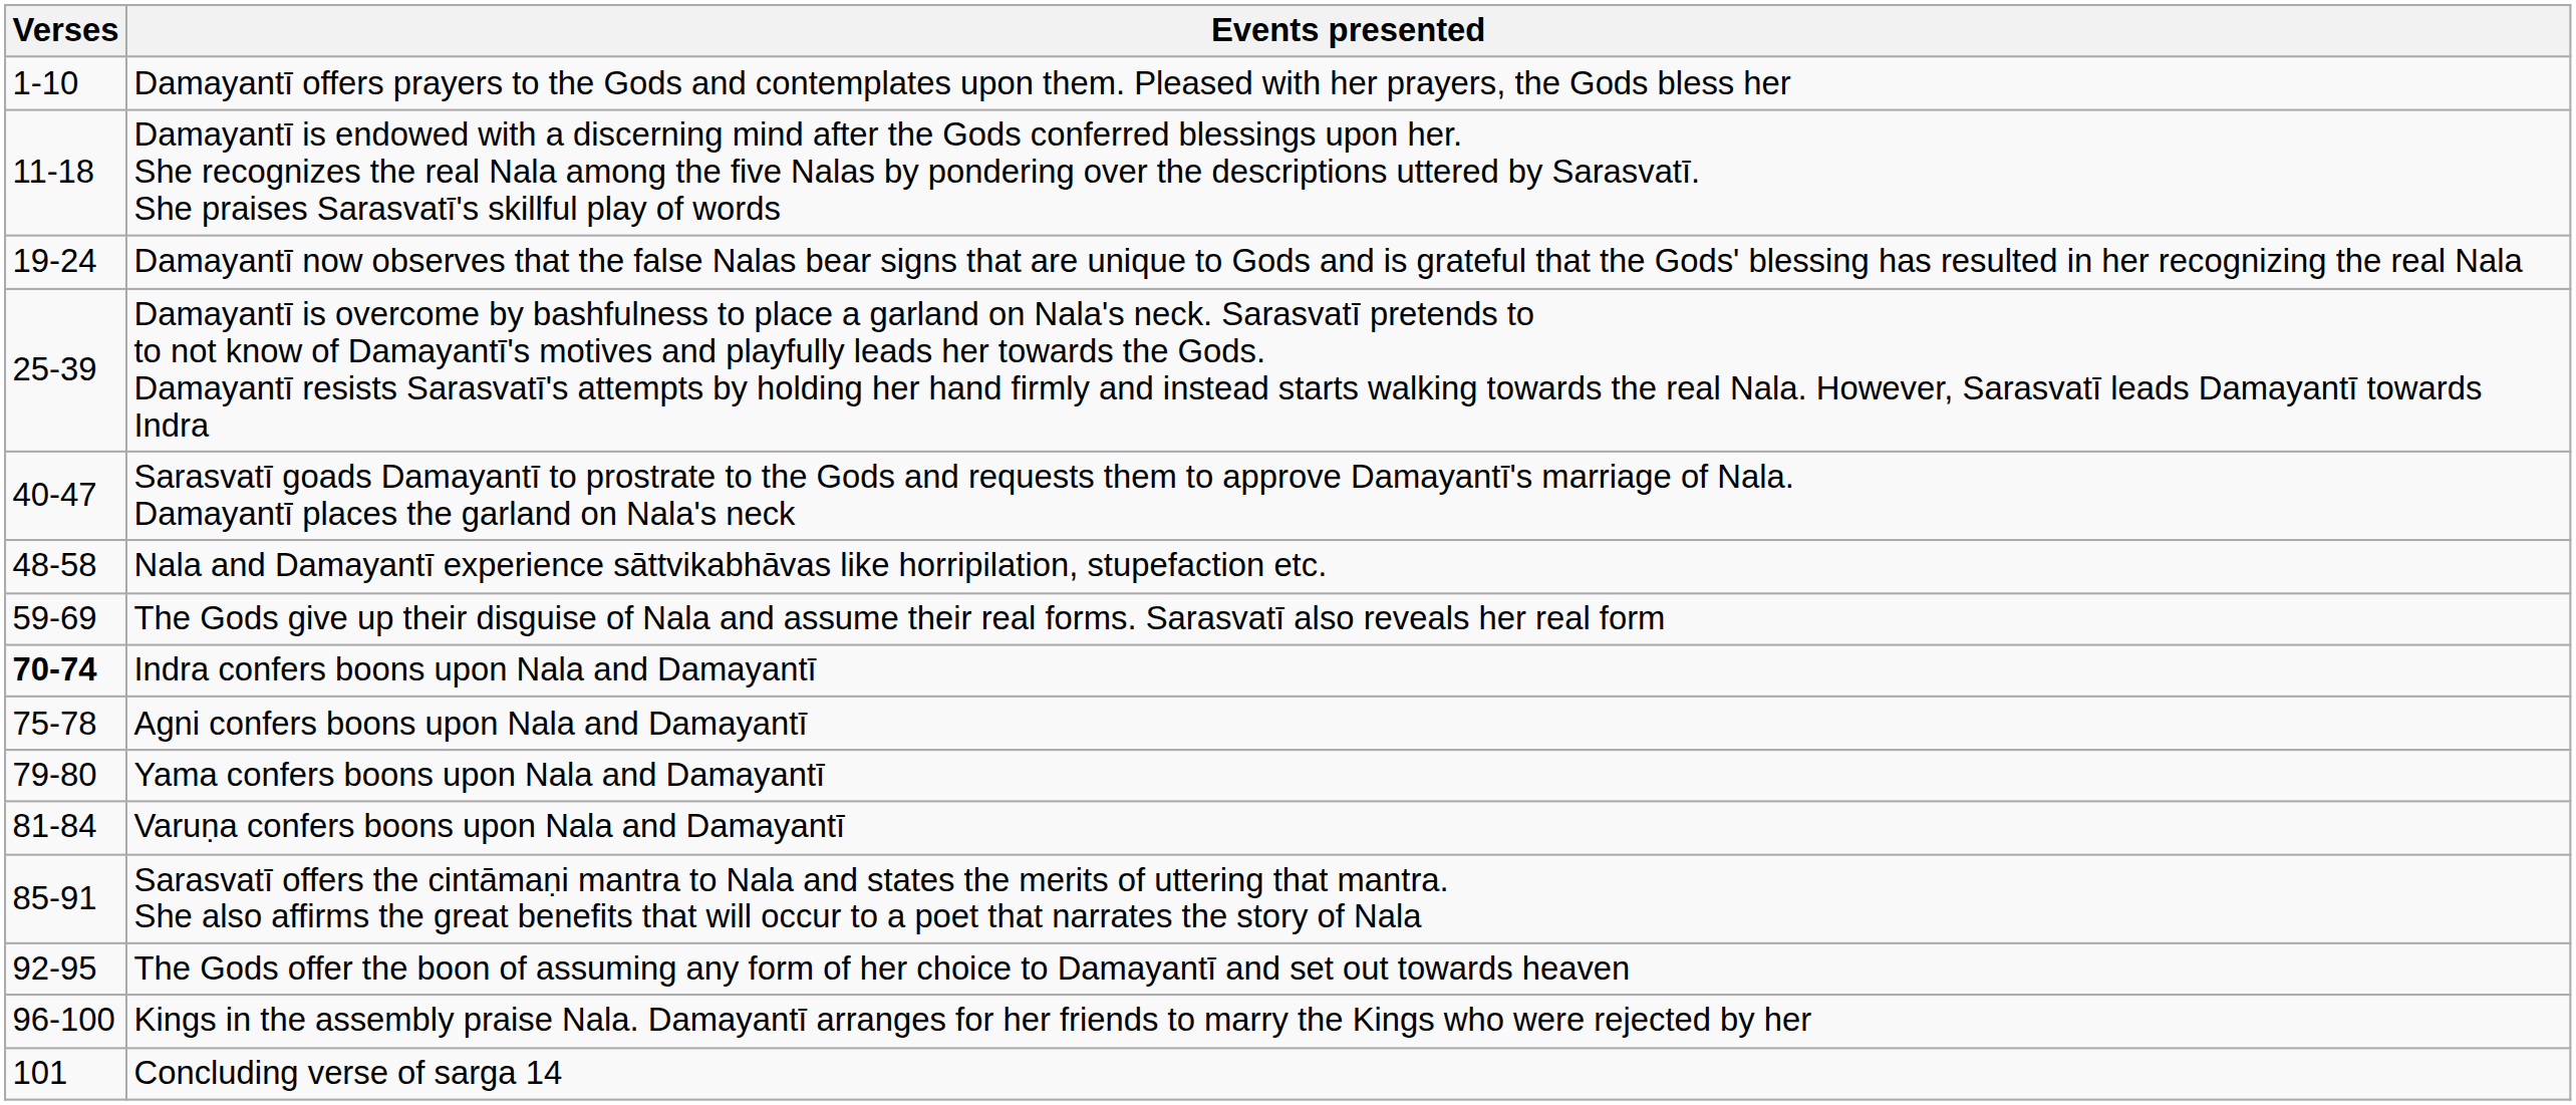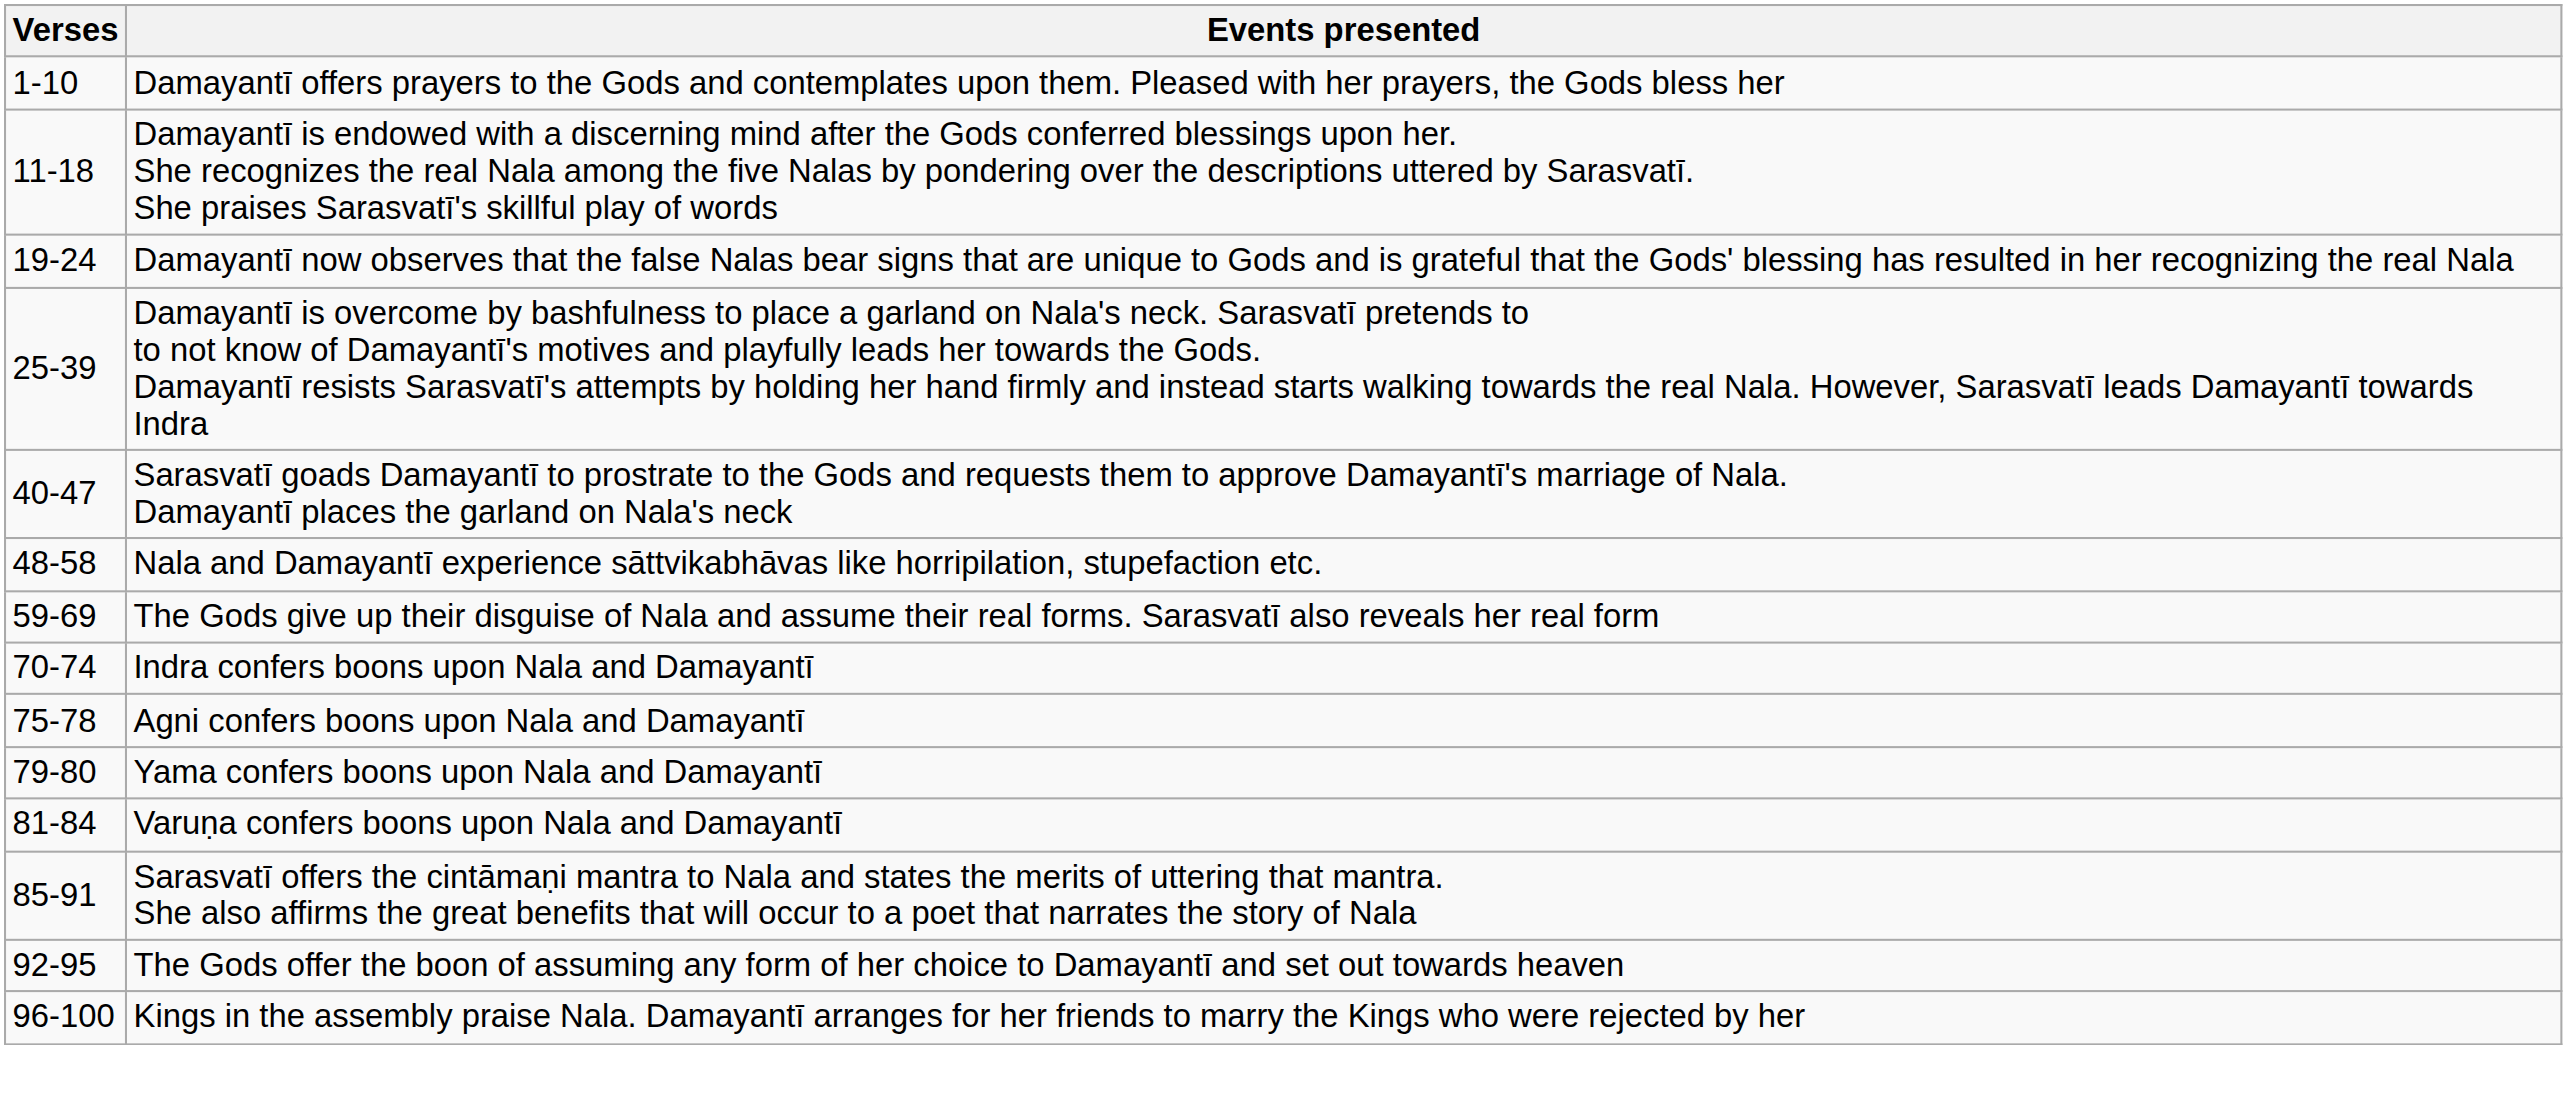 <table class="wikitable">
 <tr>
 <th>Verses</th>
 <th>Events presented</th>
 </tr>
 <tr>
 <td>1-10</td>
 <td>Damayantī offers prayers to the Gods and contemplates upon them. Pleased with her prayers, the Gods bless her</td>
 </tr>
 <tr>
 <td>11-18</td>
 <td>Damayantī is endowed with a discerning mind after the Gods conferred blessings upon her.<br> She recognizes the real Nala among the five Nalas by pondering over the descriptions uttered by Sarasvatī. <br> She praises Sarasvatī's skillful play of words</td>
 </tr>
 <tr>
 <td>19-24</td>
 <td>Damayantī now observes that the false Nalas bear signs that are unique to Gods and is grateful that the Gods' blessing has resulted in her recognizing the real Nala</td>
 </tr>
 <tr>
 <td>25-39</td>
 <td>Damayantī is overcome by bashfulness to place a garland on Nala's neck. Sarasvatī pretends to <br> to not know of Damayantī's motives and playfully leads her towards the Gods. <br> Damayantī resists Sarasvatī's attempts by holding her hand firmly and instead starts walking towards the real Nala. However, Sarasvatī leads Damayantī towards Indra</td>
 </tr>
 <tr>
 <td>40-47</td>
 <td>Sarasvatī goads Damayantī to prostrate to the Gods and requests them to approve Damayantī's marriage of Nala. <br> Damayantī places the garland on Nala's neck</td>
 </tr>
 <tr>
 <td>48-58</td>
 <td>Nala and Damayantī experience sāttvikabhāvas like horripilation, stupefaction etc.</td>
 </tr>
 <tr>
 <td>59-69</td>
 <td>The Gods give up their disguise of Nala and assume their real forms. Sarasvatī also reveals her real form</td>
 </tr>
 <tr>
-<td><strong>70-74</strong></td>
+<td>70-74</td>
 <td>Indra confers boons upon Nala and Damayantī</td>
 </tr>
 <tr>
 <td>75-78</td>
 <td>Agni confers boons upon Nala and Damayantī</td>
 </tr>
 <tr>
 <td>79-80</td>
 <td>Yama confers boons upon Nala and Damayantī</td>
 </tr>
 <tr>
 <td>81-84</td>
 <td>Varuṇa confers boons upon Nala and Damayantī</td>
 </tr>
 <tr>
 <td>85-91</td>
 <td>Sarasvatī offers the cintāmaṇi mantra to Nala and states the merits of uttering that mantra. <br>She also affirms the great benefits that will occur to a poet that narrates the story of Nala</td>
 </tr>
 <tr>
 <td>92-95</td>
 <td>The Gods offer the boon of assuming any form of her choice to Damayantī and set out towards heaven</td>
 </tr>
 <tr>
 <td>96-100</td>
 <td>Kings in the assembly praise Nala. Damayantī arranges for her friends to marry the Kings who were rejected by her</td>
 </tr>
-<tr>
-<td>101</td>
-<td>Concluding verse of sarga 14</td>
-</tr>
 </table>
